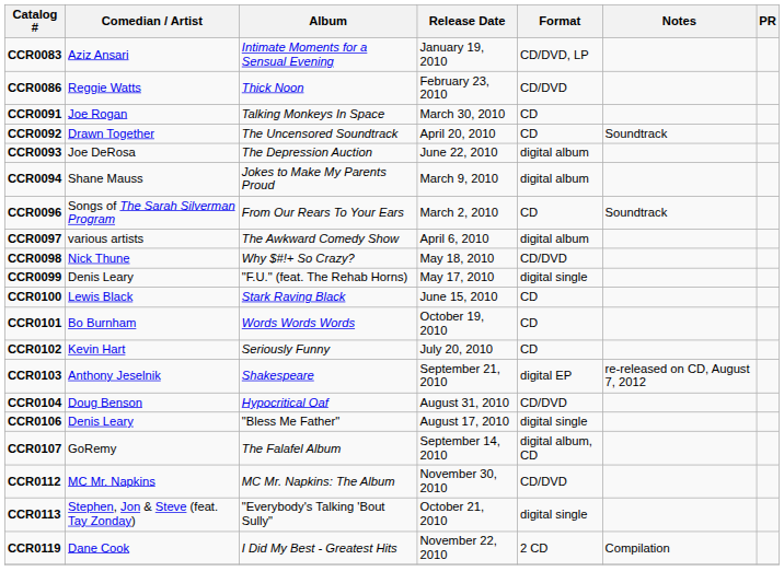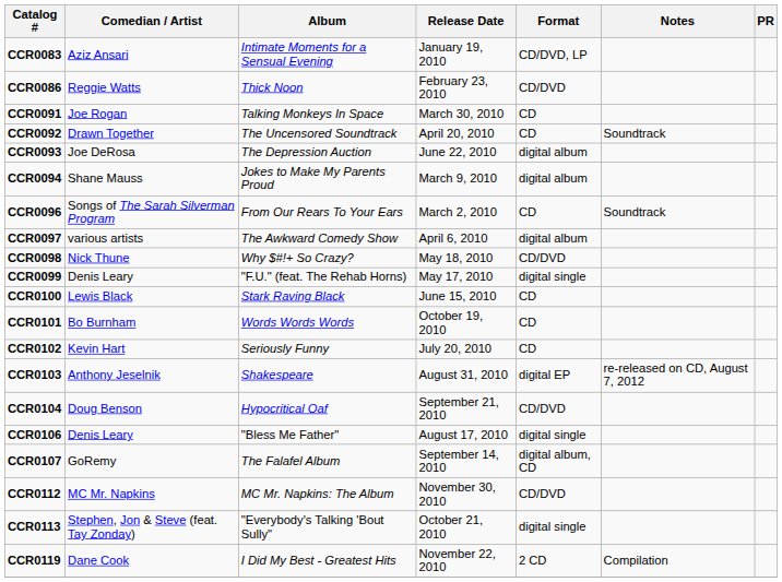 <table class="wikitable sortable" width="80%">
 <tr>
 <th scope="col" class="unsortable">Catalog #</th>
 <th scope="col" class="unsortable">Comedian / Artist</th>
 <th scope="col" class="unsortable">Album</th>
 <th scope="col" class="unsortable">Release Date</th>
 <th scope="col" class="unsortable">Format</th>
 <th scope="col" class="unsortable">Notes</th>
 <th scope="col" class="unsortable">PR</th>
 </tr>
 <tr --->
 <td><strong>CCR0083</strong></td>
 <td><a href='#'>Aziz Ansari</a></td>
 <td><em><a href='#'>Intimate Moments for a Sensual Evening</a></em></td>
 <td>January 19, 2010</td>
 <td>CD/DVD, LP</td>
 <td></td>
 <td></td>
 </tr>
 <tr --->
 <td><strong>CCR0086</strong></td>
 <td><a href='#'>Reggie Watts</a></td>
 <td><em><a href='#'>Thick Noon</a></em></td>
 <td>February 23, 2010</td>
 <td>CD/DVD</td>
 <td></td>
 <td></td>
 </tr>
 <tr --->
 <td><strong>CCR0091</strong></td>
 <td><a href='#'>Joe Rogan</a></td>
 <td><em>Talking Monkeys In Space</em></td>
 <td>March 30, 2010</td>
 <td>CD</td>
 <td></td>
 <td></td>
 </tr>
 <tr --->
 <td><strong>CCR0092</strong></td>
 <td><a href='#'>Drawn Together</a></td>
 <td><em>The Uncensored Soundtrack</em></td>
 <td>April 20, 2010</td>
 <td>CD</td>
 <td>Soundtrack</td>
 <td></td>
 </tr>
 <tr --->
 <td><strong>CCR0093</strong></td>
 <td>Joe DeRosa</td>
 <td><em>The Depression Auction</em></td>
 <td>June 22, 2010</td>
 <td>digital album</td>
 <td></td>
 <td></td>
 </tr>
 <tr --->
 <td><strong>CCR0094</strong></td>
 <td>Shane Mauss</td>
 <td><em>Jokes to Make My Parents Proud</em></td>
 <td>March 9, 2010</td>
 <td>digital album</td>
 <td></td>
 <td></td>
 </tr>
 <tr --->
 <td><strong>CCR0096</strong></td>
 <td>Songs of <em><a href='#'>The Sarah Silverman Program</a></em></td>
 <td><em>From Our Rears To Your Ears</em></td>
 <td>March 2, 2010</td>
 <td>CD</td>
 <td>Soundtrack</td>
 <td></td>
 </tr>
 <tr --->
 <td><strong>CCR0097</strong></td>
 <td>various artists</td>
 <td><em>The Awkward Comedy Show</em></td>
 <td>April 6, 2010</td>
 <td>digital album</td>
 <td></td>
 <td></td>
 </tr>
 <tr --->
 <td><strong>CCR0098</strong></td>
 <td><a href='#'>Nick Thune</a></td>
 <td><em>Why $#!+ So Crazy?</em></td>
 <td>May 18, 2010</td>
 <td>CD/DVD</td>
 <td></td>
 <td></td>
 </tr>
 <tr --->
 <td><strong>CCR0099</strong></td>
 <td>Denis Leary</td>
 <td>"F.U." (feat. The Rehab Horns)</td>
 <td>May 17, 2010</td>
 <td>digital single</td>
 <td></td>
 <td></td>
 </tr>
 <tr --->
 <td><strong>CCR0100</strong></td>
 <td><a href='#'>Lewis Black</a></td>
 <td><em><a href='#'>Stark Raving Black</a></em></td>
 <td>June 15, 2010</td>
 <td>CD</td>
 <td></td>
 <td></td>
 </tr>
 <tr --->
 <td><strong>CCR0101</strong></td>
 <td><a href='#'>Bo Burnham</a></td>
 <td><em><a href='#'>Words Words Words</a></em></td>
 <td>October 19, 2010</td>
 <td>CD</td>
 <td></td>
 <td></td>
 </tr>
 <tr --->
 <td><strong>CCR0102</strong></td>
 <td><a href='#'>Kevin Hart</a></td>
 <td><em>Seriously Funny</em></td>
 <td>July 20, 2010</td>
 <td>CD</td>
 <td></td>
 <td></td>
 </tr>
 <tr --->
 <td><strong>CCR0103</strong></td>
 <td><a href='#'>Anthony Jeselnik</a></td>
 <td><em><a href='#'>Shakespeare</a></em></td>
-<td>September 21, 2010</td>
+<td>August 31, 2010</td>
 <td>digital EP</td>
 <td>re-released on CD, August 7, 2012</td>
 <td></td>
 </tr>
 <tr --->
 <td><strong>CCR0104</strong></td>
 <td><a href='#'>Doug Benson</a></td>
 <td><em><a href='#'>Hypocritical Oaf</a></em></td>
-<td>August 31, 2010</td>
+<td>September 21, 2010</td>
 <td>CD/DVD</td>
 <td></td>
 <td></td>
 </tr>
 <tr --->
 <td><strong>CCR0106</strong></td>
 <td><a href='#'>Denis Leary</a></td>
 <td>"Bless Me Father"</td>
 <td>August 17, 2010</td>
 <td>digital single</td>
 <td></td>
 <td></td>
 </tr>
 <tr --->
 <td><strong>CCR0107</strong></td>
 <td>GoRemy</td>
 <td><em>The Falafel Album</em></td>
 <td>September 14, 2010</td>
 <td>digital album, CD</td>
 <td></td>
 <td></td>
 </tr>
 <tr --->
 <td><strong>CCR0112</strong></td>
 <td><a href='#'>MC Mr. Napkins</a></td>
 <td><em>MC Mr. Napkins: The Album</em></td>
 <td>November 30, 2010</td>
 <td>CD/DVD</td>
 <td></td>
 <td></td>
 </tr>
 <tr --->
 <td><strong>CCR0113</strong></td>
 <td><a href='#'>Stephen</a>, <a href='#'>Jon</a> & <a href='#'>Steve</a> (feat. <a href='#'>Tay Zonday</a>)</td>
 <td>"Everybody's Talking 'Bout Sully"</td>
 <td>October 21, 2010</td>
 <td>digital single</td>
 <td></td>
 <td></td>
 </tr>
 <tr --->
 <td><strong>CCR0119</strong></td>
 <td><a href='#'>Dane Cook</a></td>
 <td><em>I Did My Best - Greatest Hits</em></td>
 <td>November 22, 2010</td>
 <td>2 CD</td>
 <td>Compilation</td>
 <td></td>
 </tr>
 <tr -->
 </tr>
 </table>
